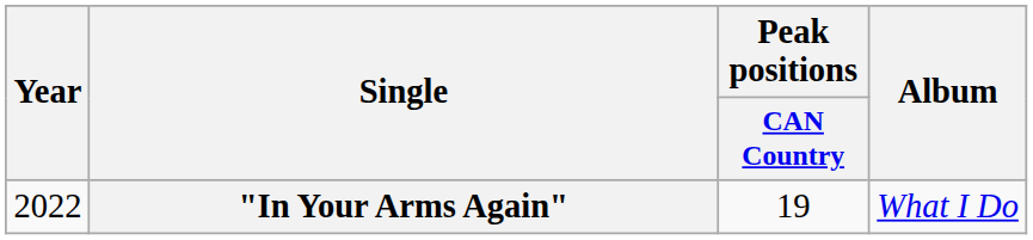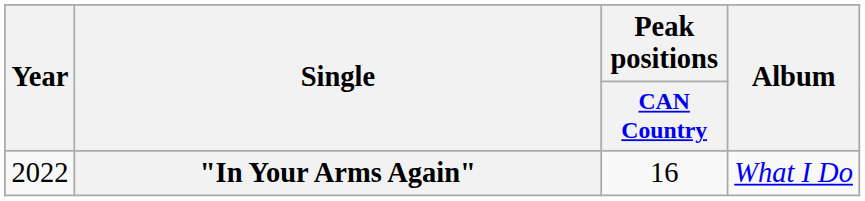 <table class="wikitable plainrowheaders" style="text-align:center;">
 <tr>
 <th rowspan="2">Year</th>
 <th rowspan="2" style="width:18em;">Single</th>
 <th>Peak positions</th>
 <th rowspan="2">Album</th>
 </tr>
 <tr style="font-size:smaller;">
 <th width="65"><a href='#'>CAN Country</a><br></th>
 </tr>
 <tr>
 <td>2022</td>
 <th scope="row">"In Your Arms Again"<br></th>
-<td>19</td>
+<td>16</td>
 <td><em><a href='#'>What I Do</a></em></td>
 </tr>
 </table>
